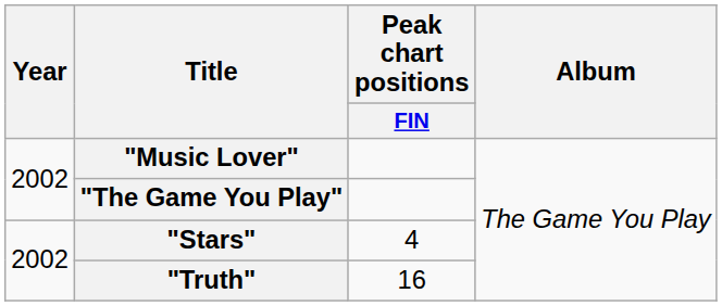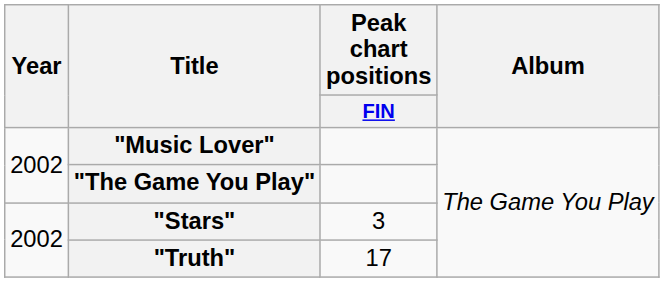 <table class="wikitable plainrowheaders" style="text-align:center;">
 <tr>
 <th scope="col" rowspan="2">Year</th>
 <th scope="col" rowspan="2">Title</th>
 <th scope="col" colspan="1">Peak chart positions</th>
 <th scope="col" rowspan="2">Album</th>
 </tr>
 <tr>
 <th scope="col" style="width:3em;font-size:85%;"><a href='#'>FIN</a><br></th>
 </tr>
 <tr>
 <td rowspan=2>2002</td>
 <th scope="row">"Music Lover"</th>
 <td></td>
 <td rowspan=4><em>The Game You Play</em></td>
 </tr>
 <tr>
 <th scope="row">"The Game You Play"</th>
 <td></td>
 </tr>
 <tr>
 <td rowspan=2>2002</td>
 <th scope="row">"Stars"</th>
-<td>4</td>
+<td>3</td>
 </tr>
 <tr>
 <th scope="row">"Truth"</th>
-<td>16</td>
+<td>17</td>
 </tr>
 </table>
